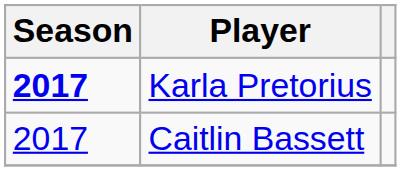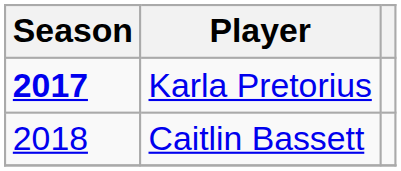 <table class="wikitable" border="1">
 <tr>
 <th>Season</th>
 <th>Player</th>
 <th></th>
 </tr>
 <tr>
 <td><strong><a href='#'>2017</a></strong></td>
 <td><a href='#'>Karla Pretorius</a></td>
 <td></td>
 </tr>
 <tr>
-<td><a href='#'>2017</a></td>
+<td><a href='#'>2018</a></td>
 <td><a href='#'>Caitlin Bassett</a></td>
 <td></td>
 </tr>
 <tr>
 </tr>
 </table>
